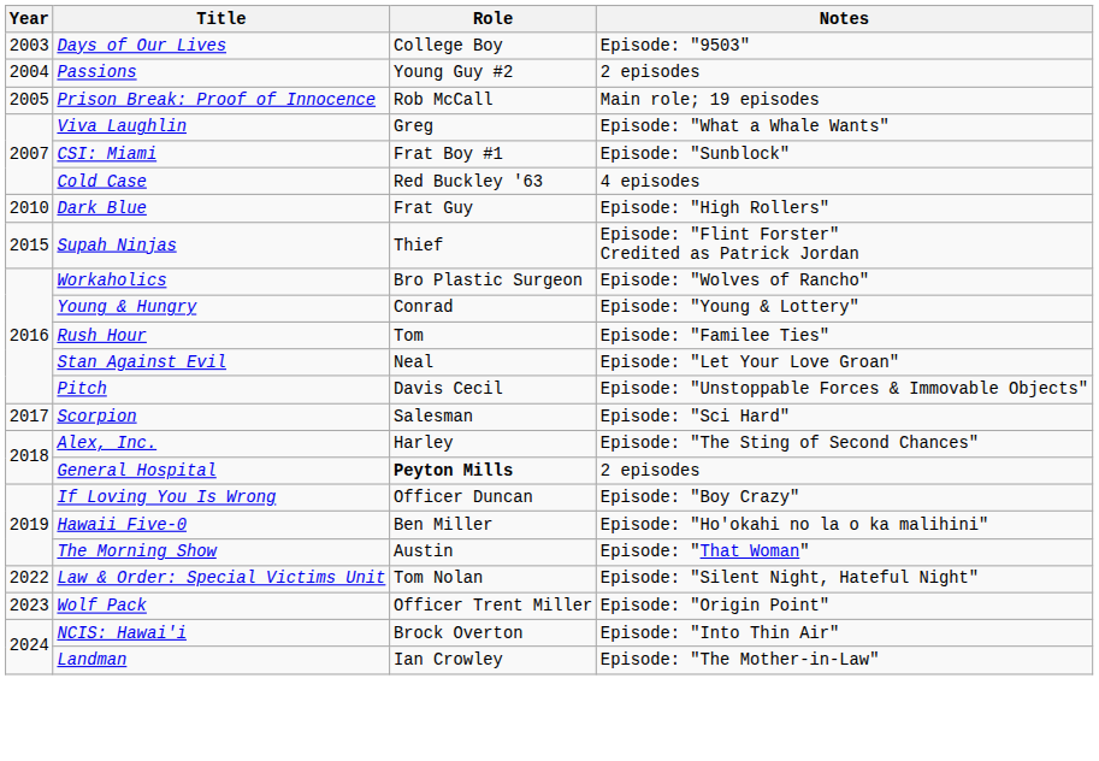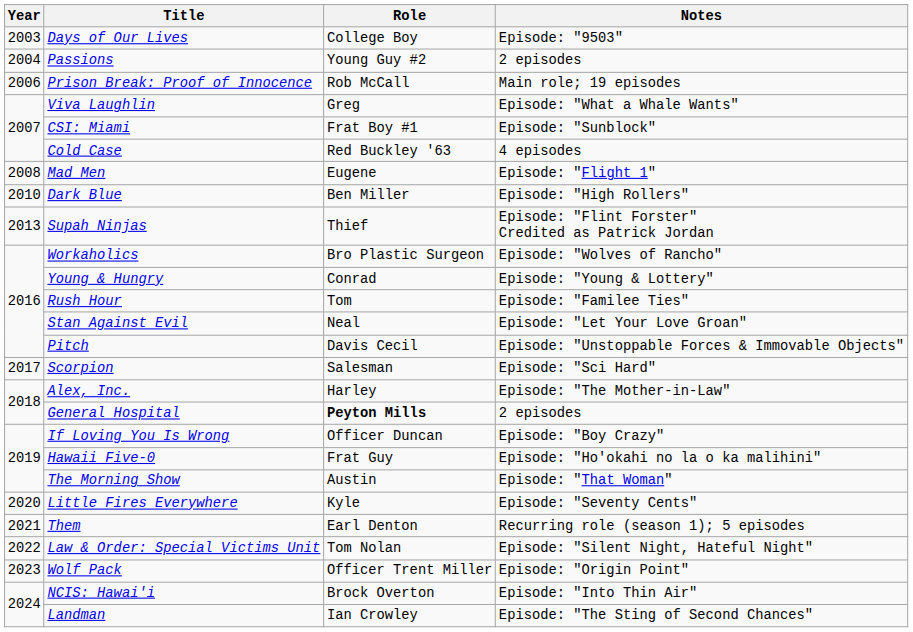 <table class="wikitable sortable">
 <tr>
 <th>Year</th>
 <th>Title</th>
 <th>Role</th>
 <th>Notes</th>
 </tr>
 <tr>
 <td>2003</td>
 <td><em><a href='#'>Days of Our Lives</a></em></td>
 <td>College Boy</td>
 <td>Episode: "9503"</td>
 </tr>
 <tr>
 <td>2004</td>
 <td><em><a href='#'>Passions</a></em></td>
 <td>Young Guy #2</td>
 <td>2 episodes</td>
 </tr>
 <tr>
-<td>2005</td>
+<td>2006</td>
 <td><em><a href='#'>Prison Break: Proof of Innocence</a></em></td>
 <td>Rob McCall</td>
 <td>Main role; 19 episodes</td>
 </tr>
 <tr>
 <td rowspan="3">2007</td>
 <td><em><a href='#'>Viva Laughlin</a></em></td>
 <td>Greg</td>
 <td>Episode: "What a Whale Wants"</td>
 </tr>
 <tr>
 <td><em><a href='#'>CSI: Miami</a></em></td>
 <td>Frat Boy #1</td>
 <td>Episode: "Sunblock"</td>
 </tr>
 <tr>
 <td><em><a href='#'>Cold Case</a></em></td>
 <td>Red Buckley '63</td>
 <td>4 episodes</td>
 </tr>
 <tr>
+<td>2008</td>
+<td><em><a href='#'>Mad Men</a></em></td>
+<td>Eugene</td>
+<td>Episode: "<a href='#'>Flight 1</a>"</td>
+</tr>
+<tr>
 <td>2010</td>
 <td><em><a href='#'>Dark Blue</a></em></td>
-<td>Frat Guy</td>
+<td>Ben Miller</td>
 <td>Episode: "High Rollers"</td>
 </tr>
 <tr>
-<td>2015</td>
+<td>2013</td>
 <td><em><a href='#'>Supah Ninjas</a></em></td>
 <td>Thief</td>
 <td>Episode: "Flint Forster"<br>Credited as Patrick Jordan</td>
 </tr>
 <tr>
 <td rowspan="5">2016</td>
 <td><em><a href='#'>Workaholics</a></em></td>
 <td>Bro Plastic Surgeon</td>
 <td>Episode: "Wolves of Rancho"</td>
 </tr>
 <tr>
 <td><em><a href='#'>Young & Hungry</a></em></td>
 <td>Conrad</td>
 <td>Episode: "Young & Lottery"</td>
 </tr>
 <tr>
 <td><em><a href='#'>Rush Hour</a></em></td>
 <td>Tom</td>
 <td>Episode: "Familee Ties"</td>
 </tr>
 <tr>
 <td><em><a href='#'>Stan Against Evil</a></em></td>
 <td>Neal</td>
 <td>Episode: "Let Your Love Groan"</td>
 </tr>
 <tr>
 <td><em><a href='#'>Pitch</a></em></td>
 <td>Davis Cecil</td>
 <td>Episode: "Unstoppable Forces & Immovable Objects"</td>
 </tr>
 <tr>
 <td>2017</td>
 <td><em><a href='#'>Scorpion</a></em></td>
 <td>Salesman</td>
 <td>Episode: "Sci Hard"</td>
 </tr>
 <tr>
 <td rowspan="2">2018</td>
 <td><em><a href='#'>Alex, Inc.</a></em></td>
 <td>Harley</td>
-<td>Episode: "The Sting of Second Chances"</td>
+<td>Episode: "The Mother-in-Law"</td>
 </tr>
 <tr>
 <td><em><a href='#'>General Hospital</a></em></td>
 <td><strong>Peyton Mills</strong></td>
 <td>2 episodes</td>
 </tr>
 <tr>
 <td rowspan="3">2019</td>
 <td><a href='#'><em>If Loving You Is Wrong</em></a></td>
 <td>Officer Duncan</td>
 <td>Episode: "Boy Crazy"</td>
 </tr>
 <tr>
 <td><em><a href='#'>Hawaii Five-0</a></em></td>
-<td>Ben Miller</td>
+<td>Frat Guy</td>
 <td>Episode: "Ho'okahi no la o ka malihini"</td>
 </tr>
 <tr>
 <td><em><a href='#'>The Morning Show</a></em></td>
 <td>Austin</td>
 <td>Episode: "<a href='#'>That Woman</a>"</td>
+</tr>
+<tr>
+<td>2020</td>
+<td><em><a href='#'>Little Fires Everywhere</a></em></td>
+<td>Kyle</td>
+<td>Episode: "Seventy Cents"</td>
+</tr>
+<tr>
+<td>2021</td>
+<td><em><a href='#'>Them</a></em></td>
+<td>Earl Denton</td>
+<td>Recurring role (season 1); 5 episodes</td>
 </tr>
 <tr>
 <td>2022</td>
 <td><em><a href='#'>Law & Order: Special Victims Unit</a></em></td>
 <td>Tom Nolan</td>
 <td>Episode: "Silent Night, Hateful Night"</td>
 </tr>
 <tr>
 <td>2023</td>
 <td><em><a href='#'>Wolf Pack</a></em></td>
 <td>Officer Trent Miller</td>
 <td>Episode: "Origin Point"</td>
 </tr>
 <tr>
 <td rowspan="2">2024</td>
 <td><em><a href='#'>NCIS: Hawai'i</a></em></td>
 <td>Brock Overton</td>
 <td>Episode: "Into Thin Air"</td>
 </tr>
 <tr>
 <td><em><a href='#'>Landman</a></em></td>
 <td>Ian Crowley</td>
-<td>Episode: "The Mother-in-Law"</td>
+<td>Episode: "The Sting of Second Chances"</td>
 </tr>
 </table>
